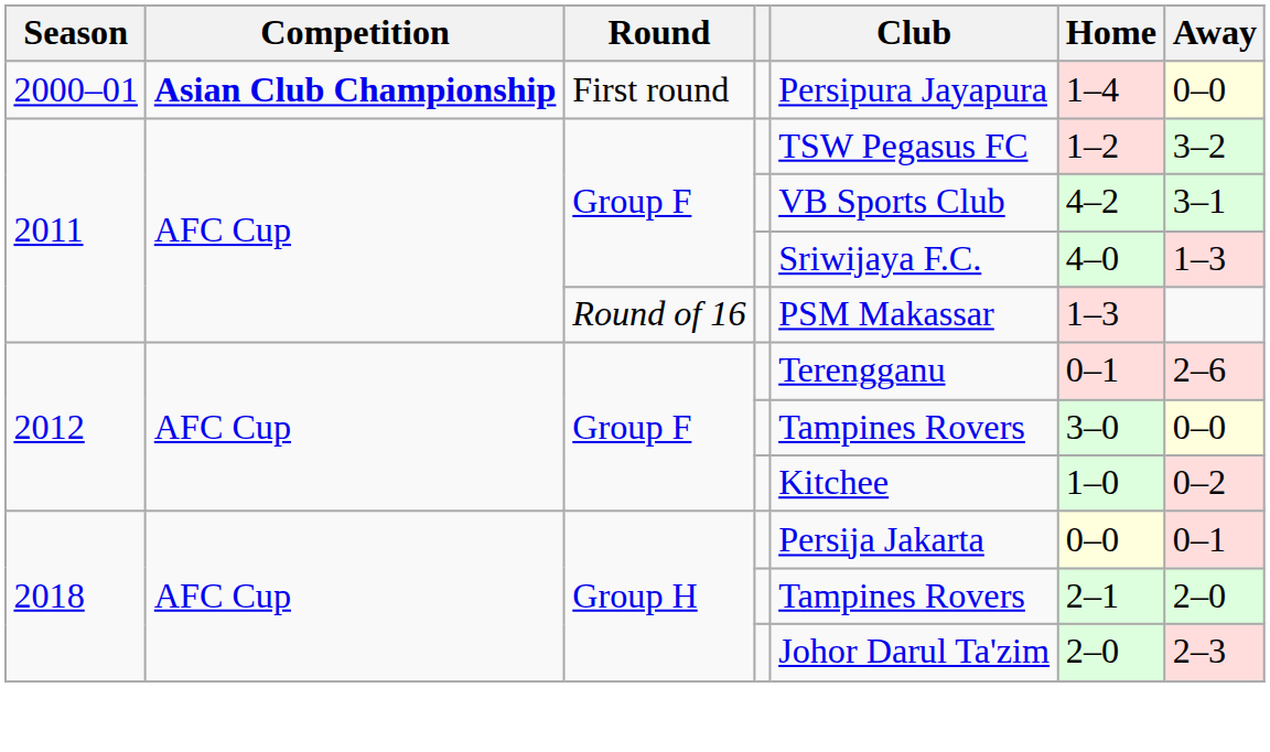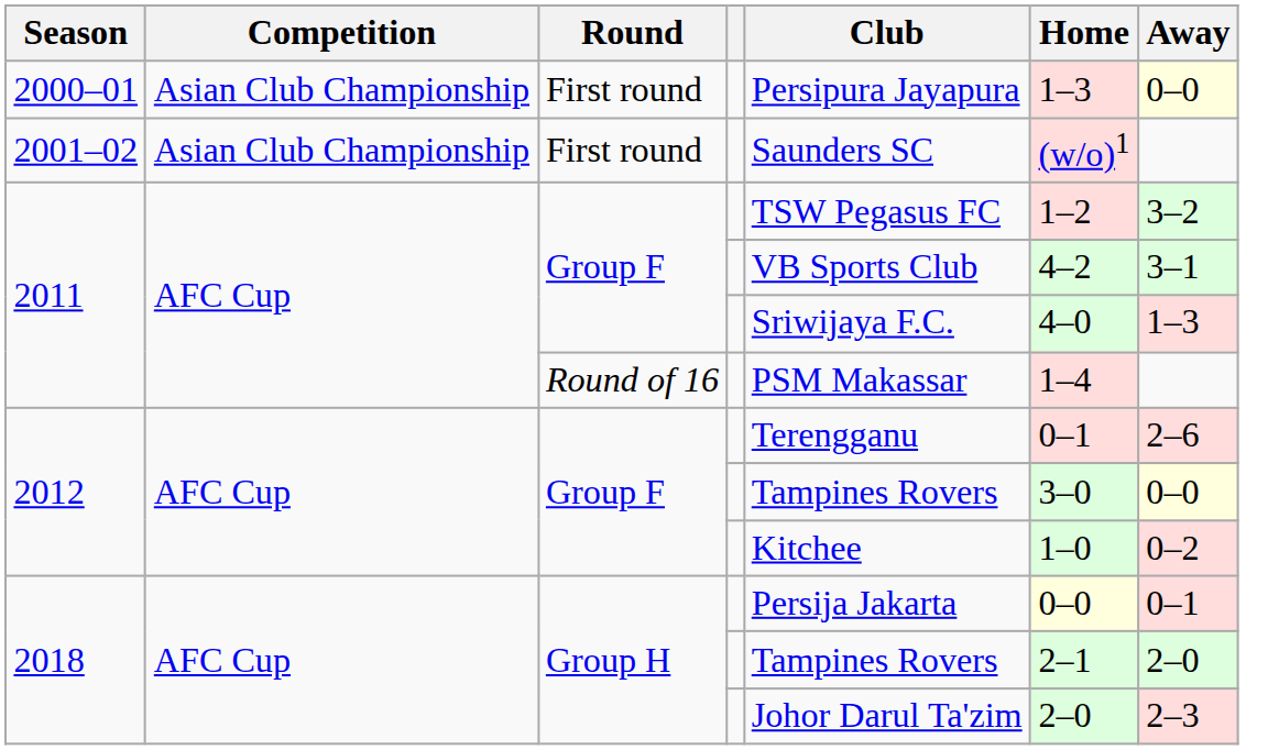 <table class="wikitable">
 <tr>
 <th>Season</th>
 <th>Competition</th>
 <th>Round</th>
 <th></th>
 <th>Club</th>
 <th>Home</th>
 <th>Away</th>
 </tr>
 <tr>
 <td><a href='#'>2000–01</a></td>
-<td><strong><a href='#'>Asian Club Championship</a></strong></td>
+<td><a href='#'>Asian Club Championship</a></td>
 <td>First round</td>
 <td></td>
 <td><a href='#'>Persipura Jayapura</a></td>
-<td style="background:#fdd;">1–4</td>
+<td style="background:#fdd;">1–3</td>
 <td style="background:#ffd;">0–0</td>
+</tr>
+<tr>
+<td><a href='#'>2001–02</a></td>
+<td><a href='#'>Asian Club Championship</a></td>
+<td>First round</td>
+<td></td>
+<td><a href='#'>Saunders SC</a></td>
+<td style="background:#fdd;"><a href='#'>(w/o)</a><sup>1</sup></td>
+<td></td>
 </tr>
 <tr>
 <td rowspan='4'><a href='#'>2011</a></td>
 <td rowspan='4'><a href='#'>AFC Cup</a></td>
 <td rowspan='3'><a href='#'>Group F</a></td>
 <td></td>
 <td><a href='#'>TSW Pegasus FC</a></td>
 <td style="background:#fdd;">1–2</td>
 <td style="background:#dfd;">3–2</td>
 </tr>
 <tr>
 <td></td>
 <td><a href='#'>VB Sports Club</a></td>
 <td style="background:#dfd;">4–2</td>
 <td style="background:#dfd;">3–1</td>
 </tr>
 <tr>
 <td></td>
 <td><a href='#'>Sriwijaya F.C.</a></td>
 <td style="background:#dfd;">4–0</td>
 <td style="background:#fdd;">1–3</td>
 </tr>
 <tr>
 <td><em>Round of 16</em></td>
 <td></td>
 <td><a href='#'>PSM Makassar</a></td>
-<td style="background:#fdd;">1–3</td>
+<td style="background:#fdd;">1–4</td>
 </tr>
 <tr>
 <td rowspan='3'><a href='#'>2012</a></td>
 <td rowspan='3'><a href='#'>AFC Cup</a></td>
 <td rowspan='3'><a href='#'>Group F</a></td>
 <td></td>
 <td><a href='#'>Terengganu</a></td>
 <td style="background:#fdd;">0–1</td>
 <td style="background:#fdd;">2–6</td>
 </tr>
 <tr>
 <td></td>
 <td><a href='#'>Tampines Rovers</a></td>
 <td style="background:#dfd;">3–0</td>
 <td style="background:#ffd;">0–0</td>
 </tr>
 <tr>
 <td></td>
 <td><a href='#'>Kitchee</a></td>
 <td style="background:#dfd;">1–0</td>
 <td style="background:#fdd;">0–2</td>
 </tr>
 <tr>
 <td rowspan='3'><a href='#'>2018</a></td>
 <td rowspan='3'><a href='#'>AFC Cup</a></td>
 <td rowspan="3"><a href='#'>Group H</a></td>
 <td></td>
 <td><a href='#'>Persija Jakarta</a></td>
 <td style="background:#ffd;">0–0</td>
 <td style="background:#fdd;">0–1</td>
 </tr>
 <tr>
 <td></td>
 <td><a href='#'>Tampines Rovers</a></td>
 <td style="background:#dfd;">2–1</td>
 <td style="background:#dfd;">2–0</td>
 </tr>
 <tr>
 <td></td>
 <td><a href='#'>Johor Darul Ta'zim</a></td>
 <td style="background:#dfd;">2–0</td>
 <td style="background:#fdd;">2–3</td>
 </tr>
 </table>
